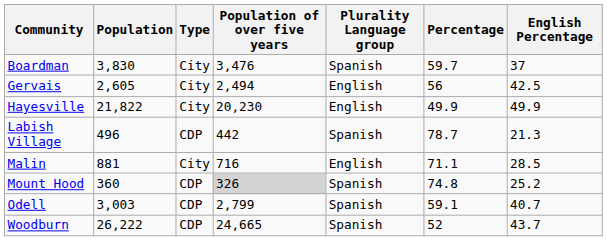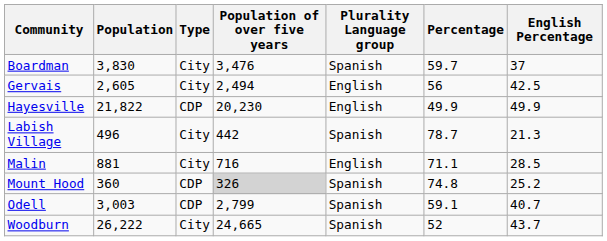 <table class="wikitable sortable">
 <tr>
 <th>Community</th>
 <th>Population</th>
 <th>Type</th>
 <th>Population of over five years</th>
 <th>Plurality Language group</th>
 <th>Percentage</th>
 <th>English Percentage</th>
 </tr>
 <tr>
 <td><a href='#'>Boardman</a></td>
 <td>3,830</td>
 <td>City</td>
 <td>3,476</td>
 <td>Spanish</td>
 <td>59.7</td>
 <td>37</td>
 </tr>
 <tr>
 <td><a href='#'>Gervais</a></td>
 <td>2,605</td>
 <td>City</td>
 <td>2,494</td>
 <td>English</td>
 <td>56</td>
 <td>42.5</td>
 </tr>
 <tr>
 <td><a href='#'>Hayesville</a></td>
 <td>21,822</td>
-<td>City</td>
+<td>CDP</td>
 <td>20,230</td>
 <td>English</td>
 <td>49.9</td>
 <td>49.9</td>
 </tr>
 <tr>
 <td><a href='#'>Labish Village</a></td>
 <td>496</td>
-<td>CDP</td>
+<td>City</td>
 <td>442</td>
 <td>Spanish</td>
 <td>78.7</td>
 <td>21.3</td>
 </tr>
 <tr>
 <td><a href='#'>Malin</a></td>
 <td>881</td>
 <td>City</td>
 <td>716</td>
 <td>English</td>
 <td>71.1</td>
 <td>28.5</td>
 </tr>
 <tr>
 <td><a href='#'>Mount Hood</a></td>
 <td>360</td>
 <td>CDP</td>
 <td style="background: lightgrey;">326</td>
 <td>Spanish</td>
 <td>74.8</td>
 <td>25.2</td>
 </tr>
 <tr>
 <td><a href='#'>Odell</a></td>
 <td>3,003</td>
 <td>CDP</td>
 <td>2,799</td>
 <td>Spanish</td>
 <td>59.1</td>
 <td>40.7</td>
 </tr>
 <tr>
 <td><a href='#'>Woodburn</a></td>
 <td>26,222</td>
-<td>CDP</td>
+<td>City</td>
 <td>24,665</td>
 <td>Spanish</td>
 <td>52</td>
 <td>43.7</td>
 </tr>
 </table>
